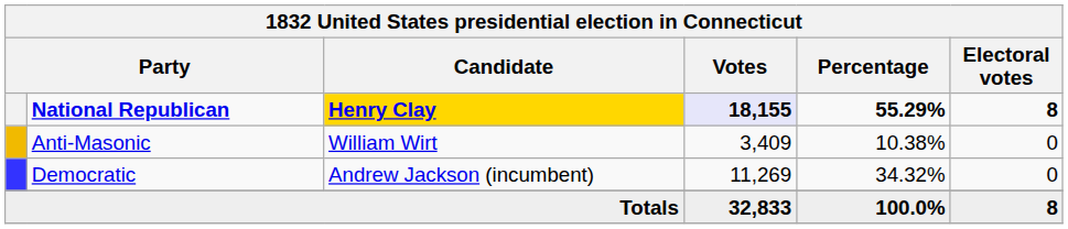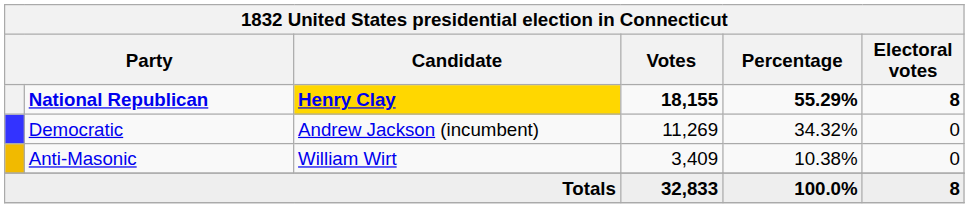 <table class="wikitable" style="font-size: 95%;">
 <tr>
 <th colspan="6">1832 United States presidential election in Connecticut</th>
 </tr>
 <tr>
 <th colspan="2" style="width: 15em">Party</th>
 <th style="width: 17em">Candidate</th>
 <th style="width: 5em">Votes</th>
 <th style="width: 7em">Percentage</th>
 <th style="width: 5em">Electoral votes</th>
 </tr>
 <tr>
 <th></th>
 <td style="width: 130px"><strong><a href='#'>National Republican</a></strong></td>
 <td style="background: gold;"><strong><a href='#'>Henry Clay</a></strong></td>
-<td align="right" style="background: lavender;"><strong>18,155</strong></td>
+<td align="right"><strong>18,155</strong></td>
 <td align="right"><strong>55.29%</strong></td>
 <td align="right"><strong>8</strong></td>
+</tr>
+<tr>
+<th style="background-color:#3333FF; width: 3px"></th>
+<td style="width: 130px"><a href='#'>Democratic</a></td>
+<td><a href='#'>Andrew Jackson</a> (incumbent)</td>
+<td align="right">11,269</td>
+<td align="right">34.32%</td>
+<td align="right">0</td>
 </tr>
 <tr>
 <th style="background-color:#F1BA00; width: 3px"></th>
 <td style="width: 130px"><a href='#'>Anti-Masonic</a></td>
 <td><a href='#'>William Wirt</a></td>
 <td align="right">3,409</td>
 <td align="right">10.38%</td>
-<td align="right">0</td>
-</tr>
-<tr>
-<th style="background-color:#3333FF; width: 3px"></th>
-<td style="width: 130px"><a href='#'>Democratic</a></td>
-<td><a href='#'>Andrew Jackson</a> (incumbent)</td>
-<td align="right">11,269</td>
-<td align="right">34.32%</td>
 <td align="right">0</td>
 </tr>
 <tr>
 </tr>
 <tr bgcolor="#EEEEEE">
 <td colspan="3" align="right"><strong>Totals</strong></td>
 <td align="right"><strong>32,833</strong></td>
 <td align="right"><strong>100.0%</strong></td>
 <td align="right"><strong>8</strong></td>
 </tr>
 <tr>
 </tr>
 </table>
